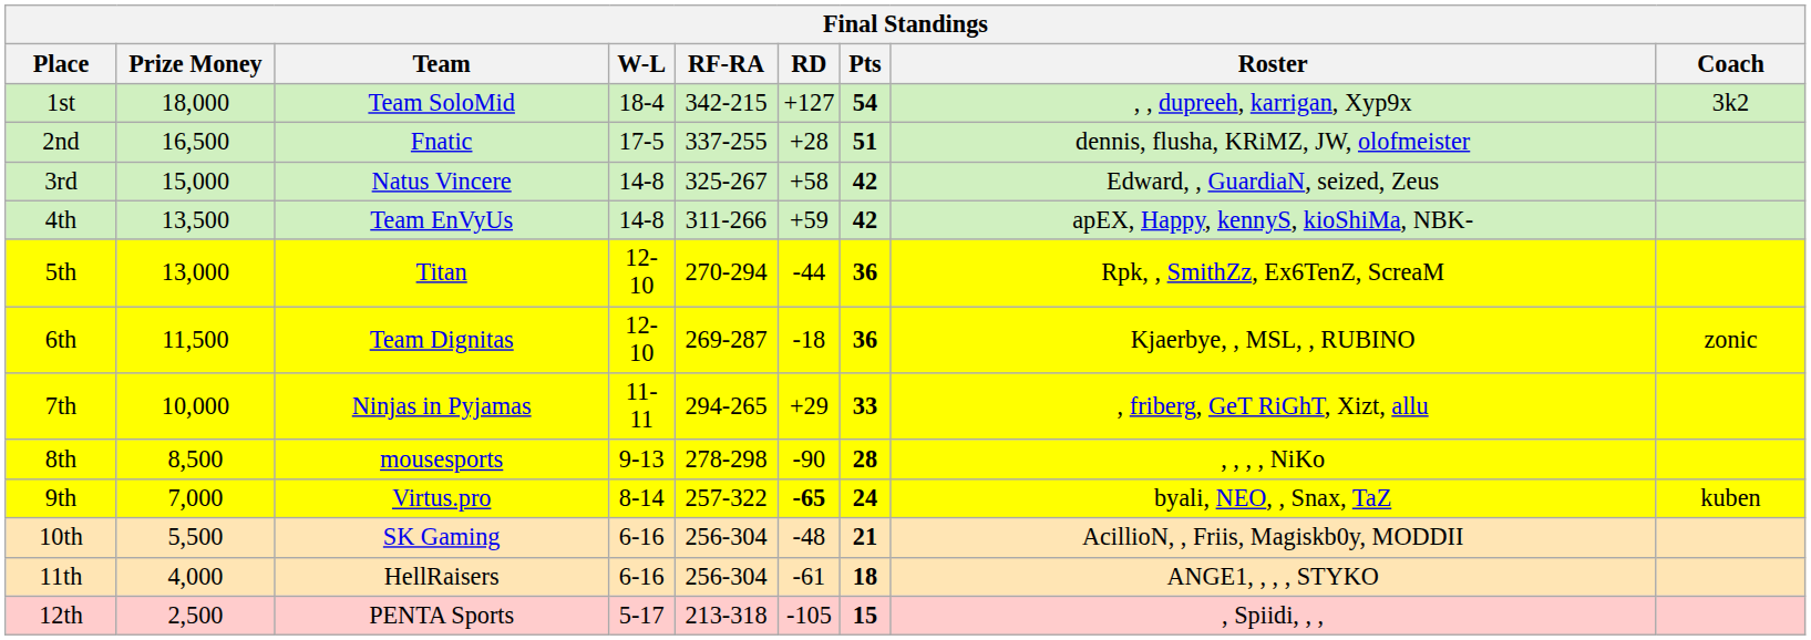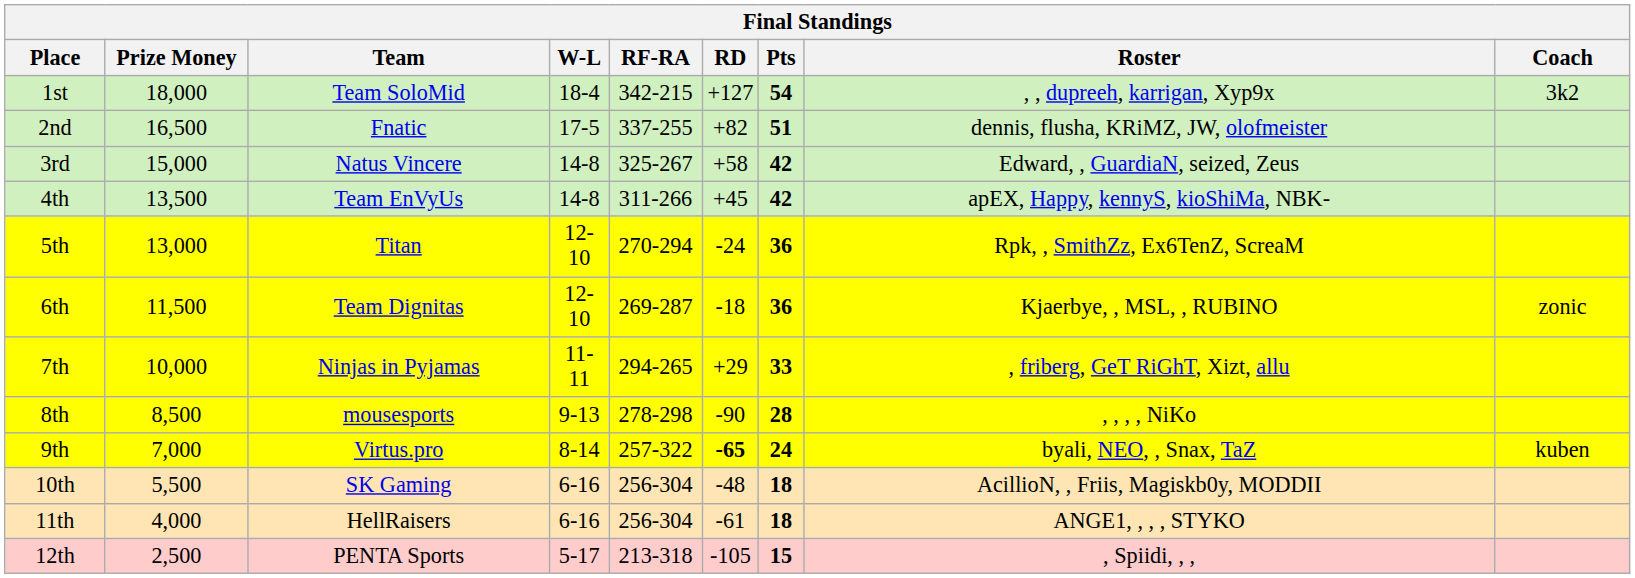 <table class="wikitable" style="text-align: center;">
 <tr>
 <th colspan=9>Final Standings</th>
 </tr>
 <tr>
 <th width="65px">Place</th>
 <th width="95">Prize Money</th>
 <th width="210">Team</th>
 <th width="35px">W-L</th>
 <th width="60px">RF-RA</th>
 <th width="30px">RD</th>
 <th width="25px">Pts</th>
 <th width="490px">Roster</th>
 <th width="90px">Coach</th>
 </tr>
 <tr style="background: #D0F0C0;">
 <td>1st</td>
 <td>18,000</td>
 <td><a href='#'>Team SoloMid</a></td>
 <td>18-4</td>
 <td>342-215</td>
 <td>+127</td>
 <td><strong>54</strong></td>
 <td>, , <a href='#'>dupreeh</a>, <a href='#'>karrigan</a>, Xyp9x</td>
 <td>3k2</td>
 </tr>
 <tr style="background: #D0F0C0;">
 <td>2nd</td>
 <td>16,500</td>
 <td><a href='#'>Fnatic</a></td>
 <td>17-5</td>
 <td>337-255</td>
-<td>+28</td>
+<td>+82</td>
 <td><strong>51</strong></td>
 <td>dennis, flusha, KRiMZ, JW, <a href='#'>olofmeister</a></td>
 <td></td>
 </tr>
 <tr style="background: #D0F0C0;">
 <td>3rd</td>
 <td>15,000</td>
 <td><a href='#'>Natus Vincere</a></td>
 <td>14-8</td>
 <td>325-267</td>
 <td>+58</td>
 <td><strong>42</strong></td>
 <td>Edward, , <a href='#'>GuardiaN</a>, seized, Zeus</td>
 <td></td>
 </tr>
 <tr style="background: #D0F0C0;">
 <td>4th</td>
 <td>13,500</td>
 <td><a href='#'>Team EnVyUs</a></td>
 <td>14-8</td>
 <td>311-266</td>
-<td>+59</td>
+<td>+45</td>
 <td><strong>42</strong></td>
 <td>apEX, <a href='#'>Happy</a>, <a href='#'>kennyS</a>, <a href='#'>kioShiMa</a>, NBK-</td>
 <td></td>
 </tr>
 <tr style="background: #FFFF00;">
 <td>5th</td>
 <td>13,000</td>
 <td><a href='#'>Titan</a></td>
 <td>12-10</td>
 <td>270-294</td>
-<td>-44</td>
+<td>-24</td>
 <td><strong>36</strong></td>
 <td>Rpk, , <a href='#'>SmithZz</a>, Ex6TenZ, ScreaM</td>
 <td></td>
 </tr>
 <tr style="background: #FFFF00;">
 <td>6th</td>
 <td>11,500</td>
 <td><a href='#'>Team Dignitas</a></td>
 <td>12-10</td>
 <td>269-287</td>
 <td>-18</td>
 <td><strong>36</strong></td>
 <td>Kjaerbye, , MSL, , RUBINO</td>
 <td>zonic</td>
 </tr>
 <tr style="background: #FFFF00;">
 <td>7th</td>
 <td>10,000</td>
 <td><a href='#'>Ninjas in Pyjamas</a></td>
 <td>11-11</td>
 <td>294-265</td>
 <td>+29</td>
 <td><strong>33</strong></td>
 <td>, <a href='#'>friberg</a>, <a href='#'>GeT RiGhT</a>, Xizt, <a href='#'>allu</a></td>
 <td></td>
 </tr>
 <tr style="background: #FFFF00;">
 <td>8th</td>
 <td>8,500</td>
 <td><a href='#'>mousesports</a></td>
 <td>9-13</td>
 <td>278-298</td>
 <td>-90</td>
 <td><strong>28</strong></td>
 <td>, , , , NiKo</td>
 <td></td>
 </tr>
 <tr style="background: #FFFF00;">
 <td>9th</td>
 <td>7,000</td>
 <td><a href='#'>Virtus.pro</a></td>
 <td>8-14</td>
 <td>257-322</td>
 <td><strong>-65</strong></td>
 <td><strong>24</strong></td>
 <td>byali, <a href='#'>NEO</a>, , Snax, <a href='#'>TaZ</a></td>
 <td>kuben</td>
 </tr>
 <tr style="background: #FFE5B4;">
 <td>10th</td>
 <td>5,500</td>
 <td><a href='#'>SK Gaming</a></td>
 <td>6-16</td>
 <td>256-304</td>
 <td>-48</td>
-<td><strong>21</strong></td>
+<td><strong>18</strong></td>
 <td>AcillioN, , Friis, Magiskb0y, MODDII</td>
 <td></td>
 </tr>
 <tr style="background: #FFE5B4;">
 <td>11th</td>
 <td>4,000</td>
 <td>HellRaisers</td>
 <td>6-16</td>
 <td>256-304</td>
 <td>-61</td>
 <td><strong>18</strong></td>
 <td>ANGE1, , , , STYKO</td>
 <td></td>
 </tr>
 <tr style="background: #FFCCCC;">
 <td>12th</td>
 <td>2,500</td>
 <td>PENTA Sports</td>
 <td>5-17</td>
 <td>213-318</td>
 <td>-105</td>
 <td><strong>15</strong></td>
 <td>, Spiidi, , , </td>
 <td></td>
 </tr>
 </table>
